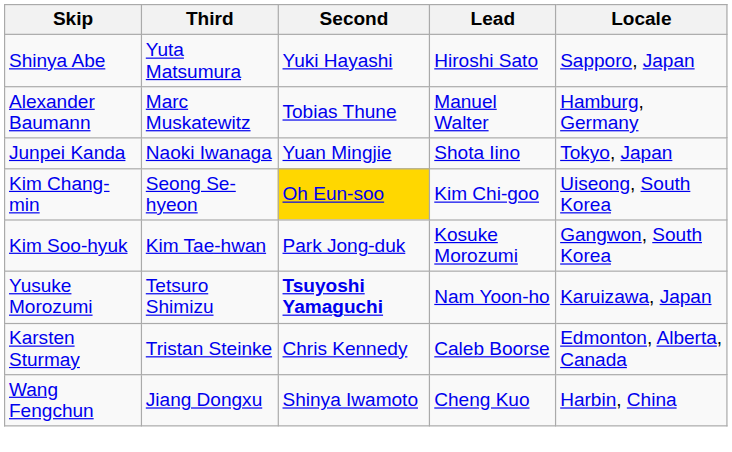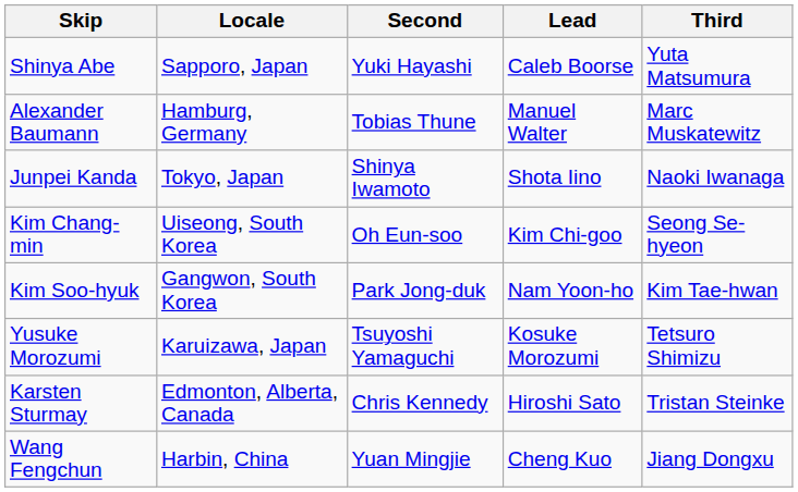 <table class=wikitable>
 <tr>
 <th scope="col">Skip</th>
-<th scope="col">Third</th>
+<th scope="col">Locale</th>
 <th scope="col">Second</th>
 <th scope="col">Lead</th>
-<th scope="col">Locale</th>
+<th scope="col">Third</th>
 </tr>
 <tr>
 <td><a href='#'>Shinya Abe</a></td>
+<td> <a href='#'>Sapporo</a>, <a href='#'>Japan</a></td>
+<td><a href='#'>Yuki Hayashi</a></td>
+<td><a href='#'>Caleb Boorse</a></td>
 <td><a href='#'>Yuta Matsumura</a></td>
-<td><a href='#'>Yuki Hayashi</a></td>
-<td><a href='#'>Hiroshi Sato</a></td>
-<td> <a href='#'>Sapporo</a>, <a href='#'>Japan</a></td>
 </tr>
 <tr>
 <td><a href='#'>Alexander Baumann</a></td>
-<td><a href='#'>Marc Muskatewitz</a></td>
+<td> <a href='#'>Hamburg</a>, <a href='#'>Germany</a></td>
 <td><a href='#'>Tobias Thune</a></td>
 <td><a href='#'>Manuel Walter</a></td>
-<td> <a href='#'>Hamburg</a>, <a href='#'>Germany</a></td>
+<td><a href='#'>Marc Muskatewitz</a></td>
 </tr>
 <tr>
 <td><a href='#'>Junpei Kanda</a></td>
+<td> <a href='#'>Tokyo</a>, <a href='#'>Japan</a></td>
+<td><a href='#'>Shinya Iwamoto</a></td>
+<td><a href='#'>Shota Iino</a></td>
 <td><a href='#'>Naoki Iwanaga</a></td>
-<td><a href='#'>Yuan Mingjie</a></td>
-<td><a href='#'>Shota Iino</a></td>
-<td> <a href='#'>Tokyo</a>, <a href='#'>Japan</a></td>
 </tr>
 <tr>
 <td><a href='#'>Kim Chang-min</a></td>
+<td> <a href='#'>Uiseong</a>, <a href='#'>South Korea</a></td>
+<td><a href='#'>Oh Eun-soo</a></td>
+<td><a href='#'>Kim Chi-goo</a></td>
 <td><a href='#'>Seong Se-hyeon</a></td>
-<td style="background: gold;"><a href='#'>Oh Eun-soo</a></td>
-<td><a href='#'>Kim Chi-goo</a></td>
-<td> <a href='#'>Uiseong</a>, <a href='#'>South Korea</a></td>
 </tr>
 <tr>
 <td><a href='#'>Kim Soo-hyuk</a></td>
+<td> <a href='#'>Gangwon</a>, <a href='#'>South Korea</a></td>
+<td><a href='#'>Park Jong-duk</a></td>
+<td><a href='#'>Nam Yoon-ho</a></td>
 <td><a href='#'>Kim Tae-hwan</a></td>
-<td><a href='#'>Park Jong-duk</a></td>
-<td><a href='#'>Kosuke Morozumi</a></td>
-<td> <a href='#'>Gangwon</a>, <a href='#'>South Korea</a></td>
 </tr>
 <tr>
 <td><a href='#'>Yusuke Morozumi</a></td>
+<td> <a href='#'>Karuizawa</a>, <a href='#'>Japan</a></td>
+<td><a href='#'>Tsuyoshi Yamaguchi</a></td>
+<td><a href='#'>Kosuke Morozumi</a></td>
 <td><a href='#'>Tetsuro Shimizu</a></td>
-<td><strong><a href='#'>Tsuyoshi Yamaguchi</a></strong></td>
-<td><a href='#'>Nam Yoon-ho</a></td>
-<td> <a href='#'>Karuizawa</a>, <a href='#'>Japan</a></td>
 </tr>
 <tr>
 <td><a href='#'>Karsten Sturmay</a></td>
+<td> <a href='#'>Edmonton</a>, <a href='#'>Alberta</a>, <a href='#'>Canada</a></td>
+<td><a href='#'>Chris Kennedy</a></td>
+<td><a href='#'>Hiroshi Sato</a></td>
 <td><a href='#'>Tristan Steinke</a></td>
-<td><a href='#'>Chris Kennedy</a></td>
-<td><a href='#'>Caleb Boorse</a></td>
-<td> <a href='#'>Edmonton</a>, <a href='#'>Alberta</a>, <a href='#'>Canada</a></td>
 </tr>
 <tr>
 <td><a href='#'>Wang Fengchun</a></td>
+<td> <a href='#'>Harbin</a>, <a href='#'>China</a></td>
+<td><a href='#'>Yuan Mingjie</a></td>
+<td><a href='#'>Cheng Kuo</a></td>
 <td><a href='#'>Jiang Dongxu</a></td>
-<td><a href='#'>Shinya Iwamoto</a></td>
-<td><a href='#'>Cheng Kuo</a></td>
-<td> <a href='#'>Harbin</a>, <a href='#'>China</a></td>
 </tr>
 </table>
